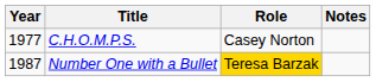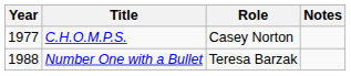 <table class="wikitable sortable">
 <tr>
 <th>Year</th>
 <th>Title</th>
 <th>Role</th>
 <th class="unsortable">Notes</th>
 </tr>
 <tr>
 <td>1977</td>
 <td><em><a href='#'>C.H.O.M.P.S.</a></em></td>
 <td>Casey Norton</td>
 <td></td>
 </tr>
 <tr>
-<td>1987</td>
+<td>1988</td>
 <td><em><a href='#'>Number One with a Bullet</a></em></td>
-<td style="background: gold;">Teresa Barzak</td>
+<td>Teresa Barzak</td>
 <td></td>
 </tr>
 </table>
